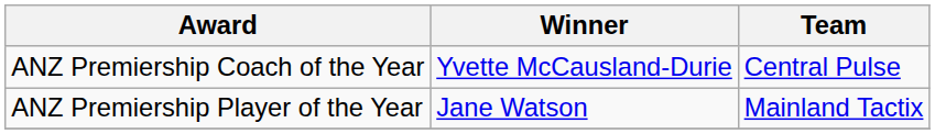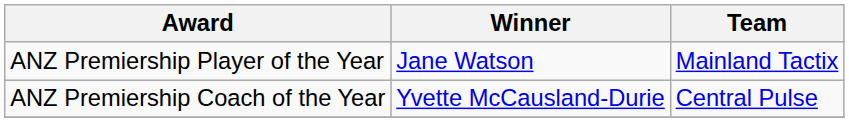 <table class="wikitable collapsible">
 <tr>
 <th>Award</th>
 <th>Winner</th>
 <th>Team</th>
 </tr>
 <tr>
+<td>ANZ Premiership Player of the Year</td>
+<td><a href='#'>Jane Watson</a></td>
+<td><a href='#'>Mainland Tactix</a></td>
+</tr>
+<tr>
 <td>ANZ Premiership Coach of the Year</td>
 <td><a href='#'>Yvette McCausland-Durie</a></td>
 <td><a href='#'>Central Pulse</a></td>
 </tr>
 <tr>
-<td>ANZ Premiership Player of the Year</td>
-<td><a href='#'>Jane Watson</a></td>
-<td><a href='#'>Mainland Tactix</a></td>
-</tr>
-<tr>
 </tr>
 </table>
